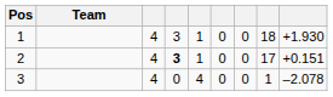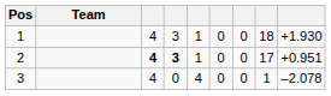 <table class="wikitable" style="text-align:center">
 <tr>
 <th>Pos</th>
 <th width="120">Team</th>
 <th width="20"></th>
 <th width="20"></th>
 <th width="20"></th>
 <th width="20"></th>
 <th width="20"></th>
 <th width="20"></th>
 <th><a href='#'></a></th>
 </tr>
 <tr>
 <td>1</td>
 <td style="text-align:left"></td>
 <td>4</td>
 <td>3</td>
 <td>1</td>
 <td>0</td>
 <td>0</td>
 <td>18</td>
 <td>+1.930</td>
 </tr>
 <tr>
 <td>2</td>
 <td style="text-align:left"></td>
-<td>4</td>
+<td><strong>4</strong></td>
 <td><strong>3</strong></td>
 <td>1</td>
 <td>0</td>
 <td>0</td>
 <td>17</td>
-<td>+0.151</td>
+<td>+0.951</td>
 </tr>
 <tr>
 <td>3</td>
 <td style="text-align:left"></td>
 <td>4</td>
 <td>0</td>
 <td>4</td>
 <td>0</td>
 <td>0</td>
 <td>1</td>
 <td>–2.078</td>
 </tr>
 </table>
